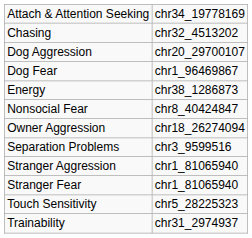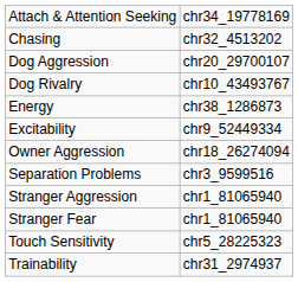 <table class="wikitable">
 <tr>
 <td>Attach & Attention Seeking</td>
 <td>chr34_19778169</td>
 </tr>
 <tr>
 <td>Chasing</td>
 <td>chr32_4513202</td>
 </tr>
 <tr>
 <td>Dog Aggression</td>
 <td>chr20_29700107</td>
 </tr>
 <tr>
-<td>Dog Fear</td>
-<td>chr1_96469867</td>
+<td>Dog Rivalry</td>
+<td>chr10_43493767</td>
 </tr>
 <tr>
 <td>Energy</td>
 <td>chr38_1286873</td>
 </tr>
 <tr>
-<td>Nonsocial Fear</td>
-<td>chr8_40424847</td>
+<td>Excitability</td>
+<td>chr9_52449334</td>
 </tr>
 <tr>
 <td>Owner Aggression</td>
 <td>chr18_26274094</td>
 </tr>
 <tr>
 <td>Separation Problems</td>
 <td>chr3_9599516</td>
 </tr>
 <tr>
 <td>Stranger Aggression</td>
 <td>chr1_81065940</td>
 </tr>
 <tr>
 <td>Stranger Fear</td>
 <td>chr1_81065940</td>
 </tr>
 <tr>
 <td>Touch Sensitivity</td>
 <td>chr5_28225323</td>
 </tr>
 <tr>
 <td>Trainability</td>
 <td>chr31_2974937</td>
 </tr>
 </table>
